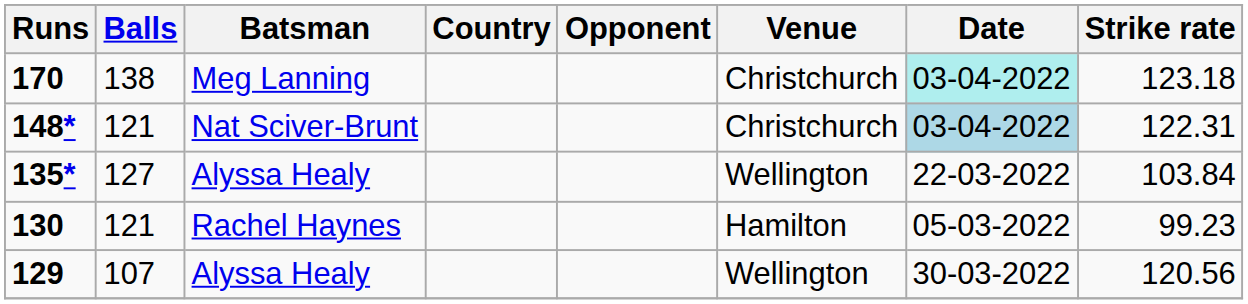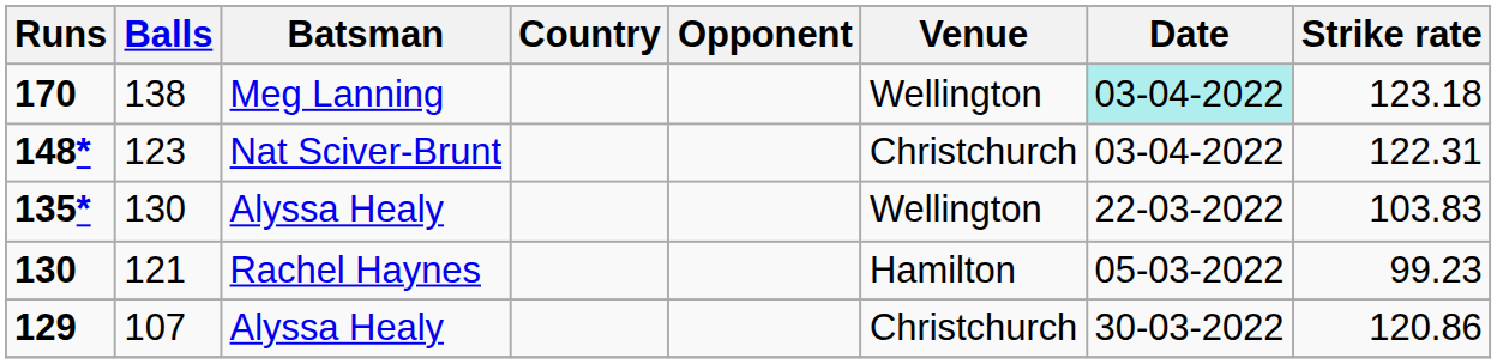 <table class="wikitable">
 <tr>
 <th>Runs</th>
 <th><a href='#'>Balls</a></th>
 <th>Batsman</th>
 <th>Country</th>
 <th>Opponent</th>
 <th>Venue</th>
 <th>Date</th>
 <th>Strike rate</th>
 </tr>
 <tr>
 <td><strong>170</strong></td>
 <td>138</td>
 <td><a href='#'>Meg Lanning</a></td>
 <td></td>
 <td></td>
-<td>Christchurch</td>
+<td>Wellington</td>
 <td style="background: paleturquoise;">03-04-2022</td>
 <td align="right">123.18</td>
 </tr>
 <tr>
 <td><strong>148<a href='#'>*</a></strong></td>
-<td>121</td>
+<td>123</td>
 <td><a href='#'>Nat Sciver-Brunt</a></td>
 <td></td>
 <td></td>
 <td>Christchurch</td>
-<td style="background: lightblue;">03-04-2022</td>
+<td>03-04-2022</td>
 <td align="right">122.31</td>
 </tr>
 <tr>
 <td><strong>135<a href='#'>*</a></strong></td>
-<td>127</td>
+<td>130</td>
 <td><a href='#'>Alyssa Healy</a></td>
 <td></td>
 <td></td>
 <td>Wellington</td>
 <td>22-03-2022</td>
-<td align="right">103.84</td>
+<td align="right">103.83</td>
 </tr>
 <tr>
 <td><strong>130</strong></td>
 <td>121</td>
 <td><a href='#'>Rachel Haynes</a></td>
 <td></td>
 <td></td>
 <td>Hamilton</td>
 <td>05-03-2022</td>
 <td align="right">99.23</td>
 </tr>
 <tr>
 <td><strong>129</strong></td>
 <td>107</td>
 <td><a href='#'>Alyssa Healy</a></td>
 <td></td>
 <td></td>
-<td>Wellington</td>
+<td>Christchurch</td>
 <td>30-03-2022</td>
-<td align="right">120.56</td>
+<td align="right">120.86</td>
 </tr>
 <tr>
 </tr>
 </table>
